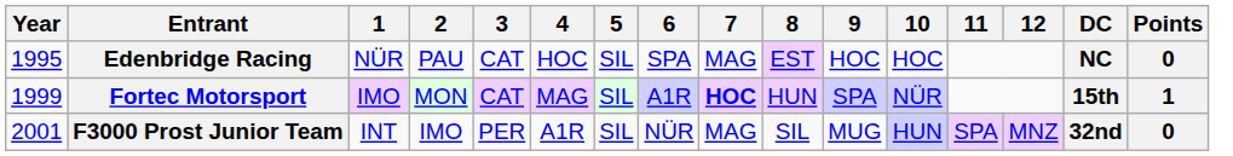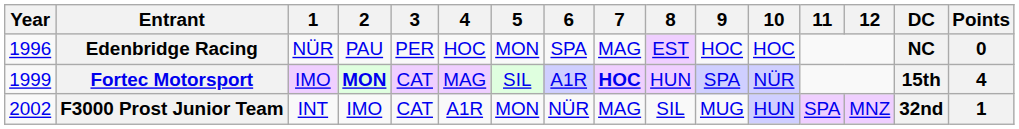 <table class="wikitable" style="text-align:center; font-size:85%">
 <tr>
 <th>Year</th>
 <th>Entrant</th>
 <th>1</th>
 <th>2</th>
 <th>3</th>
 <th>4</th>
 <th>5</th>
 <th>6</th>
 <th>7</th>
 <th>8</th>
 <th>9</th>
 <th>10</th>
 <th>11</th>
 <th>12</th>
 <th>DC</th>
 <th>Points</th>
 </tr>
 <tr>
-<td><a href='#'>1995</a></td>
+<td><a href='#'>1996</a></td>
 <th nowrap>Edenbridge Racing</th>
 <td><a href='#'>NÜR</a></td>
 <td><a href='#'>PAU</a></td>
-<td><a href='#'>CAT</a></td>
+<td><a href='#'>PER</a></td>
 <td><a href='#'>HOC</a></td>
-<td><a href='#'>SIL</a></td>
+<td><a href='#'>MON</a></td>
 <td><a href='#'>SPA</a></td>
 <td><a href='#'>MAG</a></td>
 <td style="background:#EFCFFF;"><a href='#'>EST</a><br></td>
 <td><a href='#'>HOC</a></td>
 <td><a href='#'>HOC</a></td>
 <td colspan=2></td>
 <th>NC</th>
 <th>0</th>
 </tr>
 <tr>
 <td><a href='#'>1999</a></td>
 <th nowrap><a href='#'>Fortec Motorsport</a></th>
 <td style="background:#EFCFFF;"><a href='#'>IMO</a><br></td>
-<td style="background:#DFFFDF;"><a href='#'>MON</a><br></td>
+<td style="background:#DFFFDF;"><strong><a href='#'>MON</a><br></strong></td>
 <td style="background:#EFCFFF;"><a href='#'>CAT</a><br></td>
 <td style="background:#EFCFFF;"><a href='#'>MAG</a><br></td>
 <td style="background:#DFFFDF;"><a href='#'>SIL</a><br></td>
 <td style="background:#CFCFFF;"><a href='#'>A1R</a><br></td>
 <td style="background:#EFCFFF;"><strong><a href='#'>HOC</a><br></strong></td>
 <td style="background:#EFCFFF;"><a href='#'>HUN</a><br></td>
 <td style="background:#CFCFFF;"><a href='#'>SPA</a><br></td>
 <td style="background:#CFCFFF;"><a href='#'>NÜR</a><br></td>
 <td colspan=2></td>
 <th>15th</th>
-<th>1</th>
+<th>4</th>
 </tr>
 <tr>
-<td><a href='#'>2001</a></td>
+<td><a href='#'>2002</a></td>
 <th nowrap>F3000 Prost Junior Team</th>
 <td><a href='#'>INT</a></td>
 <td><a href='#'>IMO</a></td>
-<td><a href='#'>PER</a></td>
+<td><a href='#'>CAT</a></td>
 <td><a href='#'>A1R</a></td>
-<td><a href='#'>SIL</a></td>
+<td><a href='#'>MON</a></td>
 <td><a href='#'>NÜR</a></td>
 <td><a href='#'>MAG</a></td>
 <td><a href='#'>SIL</a></td>
 <td><a href='#'>MUG</a></td>
 <td style="background:#CFCFFF;"><a href='#'>HUN</a><br></td>
 <td style="background:#EFCFFF;"><a href='#'>SPA</a><br></td>
 <td style="background:#EFCFFF;"><a href='#'>MNZ</a><br></td>
 <th>32nd</th>
-<th>0</th>
+<th>1</th>
 </tr>
 </table>
